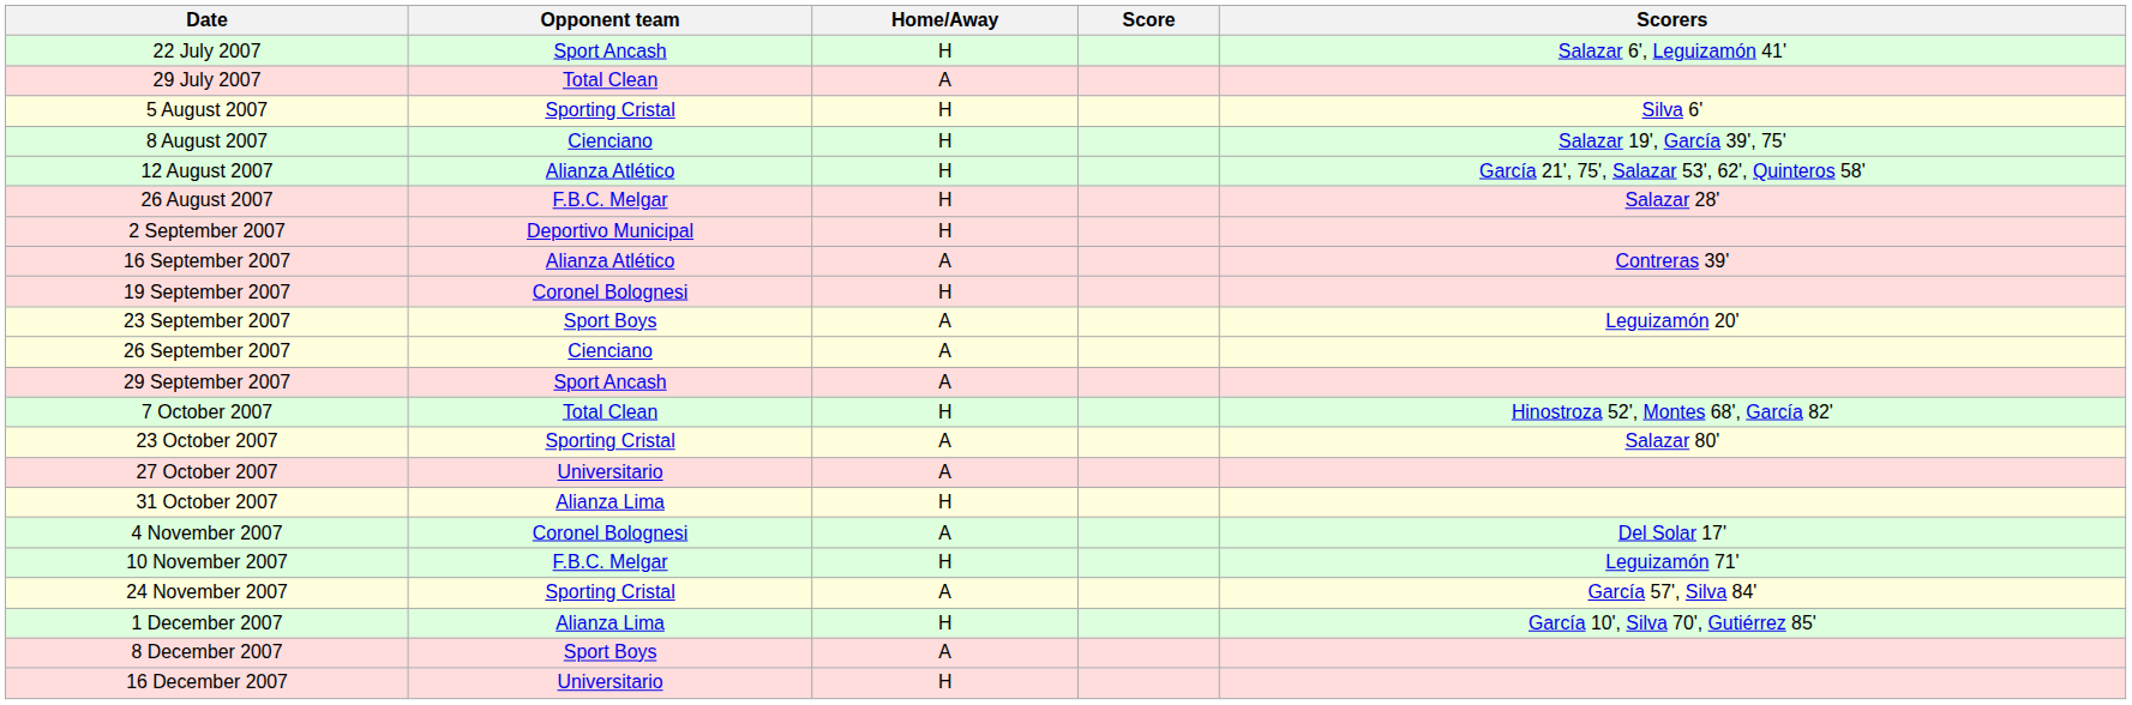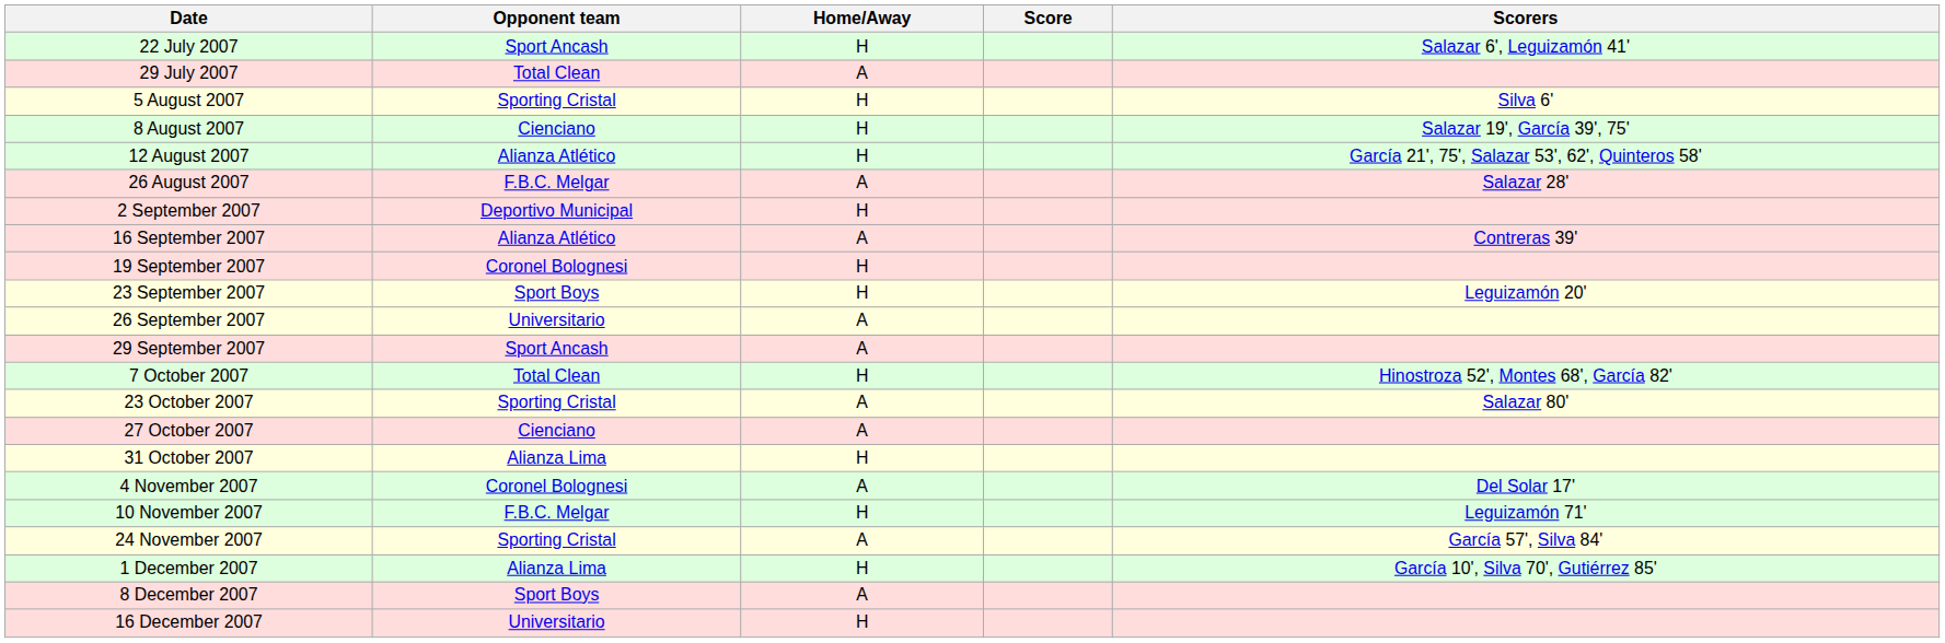 <table class="wikitable" width=90%>
 <tr>
 <th>Date</th>
 <th>Opponent team</th>
 <th>Home/Away</th>
 <th>Score</th>
 <th>Scorers</th>
 </tr>
 <tr bgcolor="#ddffdd">
 <td style="text-align: center">22 July 2007</td>
 <td style="text-align: center"><a href='#'>Sport Ancash</a></td>
 <td style="text-align: center">H</td>
 <td style="text-align: center"></td>
 <td style="text-align: center"><a href='#'>Salazar</a> 6', <a href='#'>Leguizamón</a> 41'</td>
 </tr>
 <tr bgcolor="#ffdddd">
 <td style="text-align: center">29 July 2007</td>
 <td style="text-align: center"><a href='#'>Total Clean</a></td>
 <td style="text-align: center">A</td>
 <td style="text-align: center"></td>
 <td style="text-align: center"></td>
 </tr>
 <tr bgcolor="#ffffdd">
 <td style="text-align: center">5 August 2007</td>
 <td style="text-align: center"><a href='#'>Sporting Cristal</a></td>
 <td style="text-align: center">H</td>
 <td style="text-align: center"></td>
 <td style="text-align: center"><a href='#'>Silva</a> 6'</td>
 </tr>
 <tr bgcolor="#ddffdd">
 <td style="text-align: center">8 August 2007</td>
 <td style="text-align: center"><a href='#'>Cienciano</a></td>
 <td style="text-align: center">H</td>
 <td style="text-align: center"> </td>
 <td style="text-align: center"><a href='#'>Salazar</a> 19', <a href='#'>García</a> 39', 75'</td>
 </tr>
 <tr bgcolor="#ddffdd">
 <td style="text-align: center">12 August 2007</td>
 <td style="text-align: center"><a href='#'>Alianza Atlético</a></td>
 <td style="text-align: center">H</td>
 <td style="text-align: center"></td>
 <td style="text-align: center"><a href='#'>García</a> 21', 75', <a href='#'>Salazar</a> 53', 62', <a href='#'>Quinteros</a> 58'</td>
 </tr>
 <tr bgcolor="#ffdddd">
 <td style="text-align: center">26 August 2007</td>
 <td style="text-align: center"><a href='#'>F.B.C. Melgar</a></td>
-<td style="text-align: center">H</td>
+<td style="text-align: center">A</td>
 <td style="text-align: center"></td>
 <td style="text-align: center"><a href='#'>Salazar</a> 28'</td>
 </tr>
 <tr bgcolor="#ffdddd">
 <td style="text-align: center">2 September 2007</td>
 <td style="text-align: center"><a href='#'>Deportivo Municipal</a></td>
 <td style="text-align: center">H</td>
 <td style="text-align: center"></td>
 <td style="text-align: center"></td>
 </tr>
 <tr bgcolor="#ffdddd">
 <td style="text-align: center">16 September 2007</td>
 <td style="text-align: center"><a href='#'>Alianza Atlético</a></td>
 <td style="text-align: center">A</td>
 <td style="text-align: center"></td>
 <td style="text-align: center"><a href='#'>Contreras</a> 39'</td>
 </tr>
 <tr bgcolor="#ffdddd">
 <td style="text-align: center">19 September 2007</td>
 <td style="text-align: center"><a href='#'>Coronel Bolognesi</a></td>
 <td style="text-align: center">H</td>
 <td style="text-align: center"></td>
 <td style="text-align: center"></td>
 </tr>
 <tr bgcolor="#ffffdd">
 <td style="text-align: center">23 September 2007</td>
 <td style="text-align: center"><a href='#'>Sport Boys</a></td>
-<td style="text-align: center">A</td>
+<td style="text-align: center">H</td>
 <td style="text-align: center"></td>
 <td style="text-align: center"><a href='#'>Leguizamón</a> 20'</td>
 </tr>
 <tr bgcolor="#ffffdd">
 <td style="text-align: center">26 September 2007</td>
-<td style="text-align: center"><a href='#'>Cienciano</a></td>
+<td style="text-align: center"><a href='#'>Universitario</a></td>
 <td style="text-align: center">A</td>
 <td style="text-align: center"></td>
 <td style="text-align: center"></td>
 </tr>
 <tr bgcolor="#ffdddd">
 <td style="text-align: center">29 September 2007</td>
 <td style="text-align: center"><a href='#'>Sport Ancash</a></td>
 <td style="text-align: center">A</td>
 <td style="text-align: center"></td>
 <td style="text-align: center"></td>
 </tr>
 <tr bgcolor="#ddffdd">
 <td style="text-align: center">7 October 2007</td>
 <td style="text-align: center"><a href='#'>Total Clean</a></td>
 <td style="text-align: center">H</td>
 <td style="text-align: center"></td>
 <td style="text-align: center"><a href='#'>Hinostroza</a> 52', <a href='#'>Montes</a> 68', <a href='#'>García</a> 82'</td>
 </tr>
 <tr bgcolor="#ffffdd">
 <td style="text-align: center">23 October 2007</td>
 <td style="text-align: center"><a href='#'>Sporting Cristal</a></td>
 <td style="text-align: center">A</td>
 <td style="text-align: center"></td>
 <td style="text-align: center"><a href='#'>Salazar</a> 80'</td>
 </tr>
 <tr bgcolor="#ffdddd">
 <td style="text-align: center">27 October 2007</td>
-<td style="text-align: center"><a href='#'>Universitario</a></td>
+<td style="text-align: center"><a href='#'>Cienciano</a></td>
 <td style="text-align: center">A</td>
 <td style="text-align: center"></td>
 <td style="text-align: center"></td>
 </tr>
 <tr bgcolor="#ffffdd">
 <td style="text-align: center">31 October 2007</td>
 <td style="text-align: center"><a href='#'>Alianza Lima</a></td>
 <td style="text-align: center">H</td>
 <td style="text-align: center"></td>
 <td style="text-align: center"></td>
 </tr>
 <tr bgcolor="#ddffdd">
 <td style="text-align: center">4 November 2007</td>
 <td style="text-align: center"><a href='#'>Coronel Bolognesi</a></td>
 <td style="text-align: center">A</td>
 <td style="text-align: center"></td>
 <td style="text-align: center"><a href='#'>Del Solar</a> 17'</td>
 </tr>
 <tr bgcolor="#ddffdd">
 <td style="text-align: center">10 November 2007</td>
 <td style="text-align: center"><a href='#'>F.B.C. Melgar</a></td>
 <td style="text-align: center">H</td>
 <td style="text-align: center"></td>
 <td style="text-align: center"><a href='#'>Leguizamón</a> 71'</td>
 </tr>
 <tr bgcolor="#ffffdd">
 <td style="text-align: center">24 November 2007</td>
 <td style="text-align: center"><a href='#'>Sporting Cristal</a></td>
 <td style="text-align: center">A</td>
 <td style="text-align: center"></td>
 <td style="text-align: center"><a href='#'>García</a> 57', <a href='#'>Silva</a> 84'</td>
 </tr>
 <tr bgcolor="#ddffdd">
 <td style="text-align: center">1 December 2007</td>
 <td style="text-align: center"><a href='#'>Alianza Lima</a></td>
 <td style="text-align: center">H</td>
 <td style="text-align: center"></td>
 <td style="text-align: center"><a href='#'>García</a> 10', <a href='#'>Silva</a> 70', <a href='#'>Gutiérrez</a> 85'</td>
 </tr>
 <tr bgcolor="#ffdddd">
 <td style="text-align: center">8 December 2007</td>
 <td style="text-align: center"><a href='#'>Sport Boys</a></td>
 <td style="text-align: center">A</td>
 <td style="text-align: center"> </td>
 <td style="text-align: center"></td>
 </tr>
 <tr bgcolor="#ffdddd">
 <td style="text-align: center">16 December 2007</td>
 <td style="text-align: center"><a href='#'>Universitario</a></td>
 <td style="text-align: center">H</td>
 <td style="text-align: center"></td>
 <td style="text-align: center"></td>
 </tr>
 </table>
